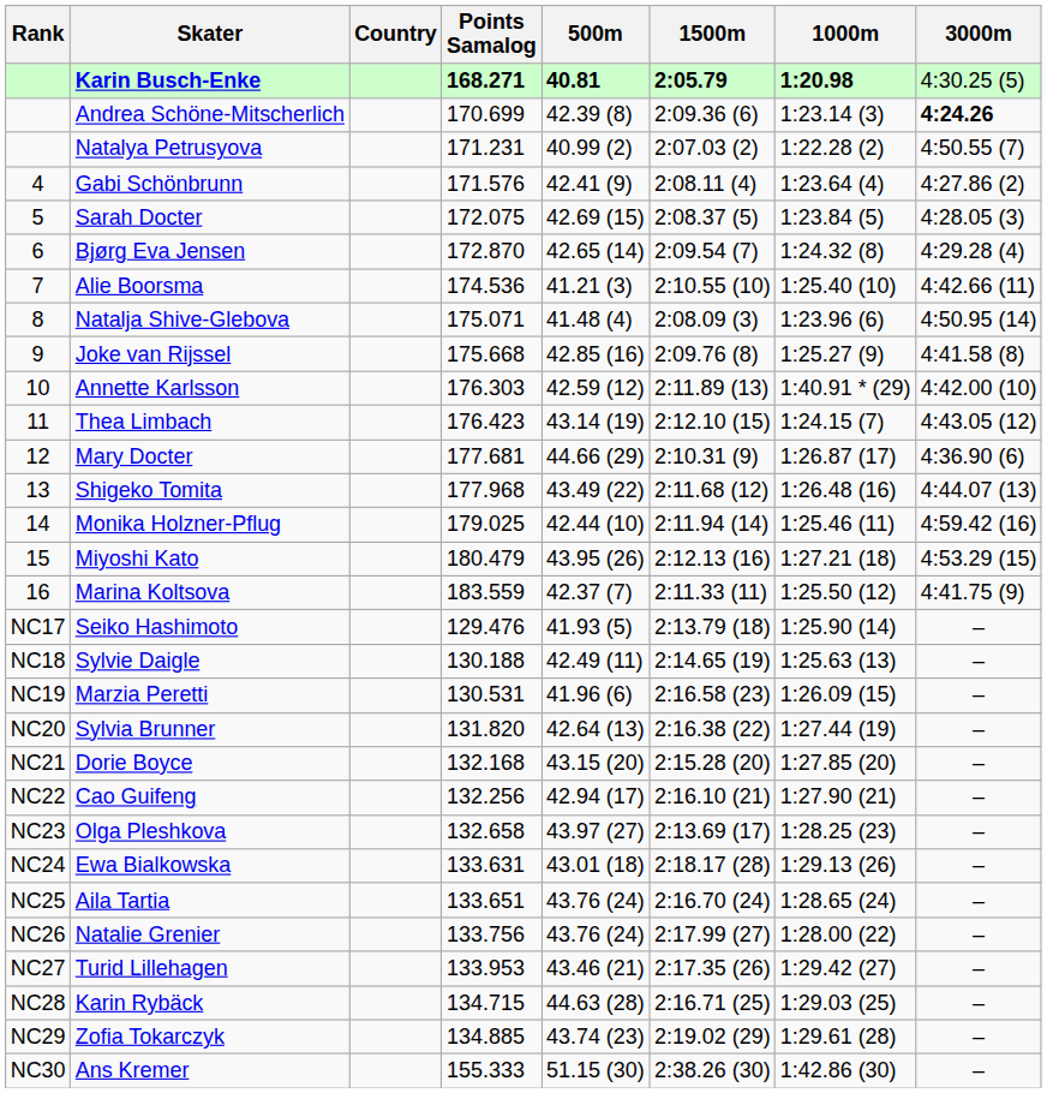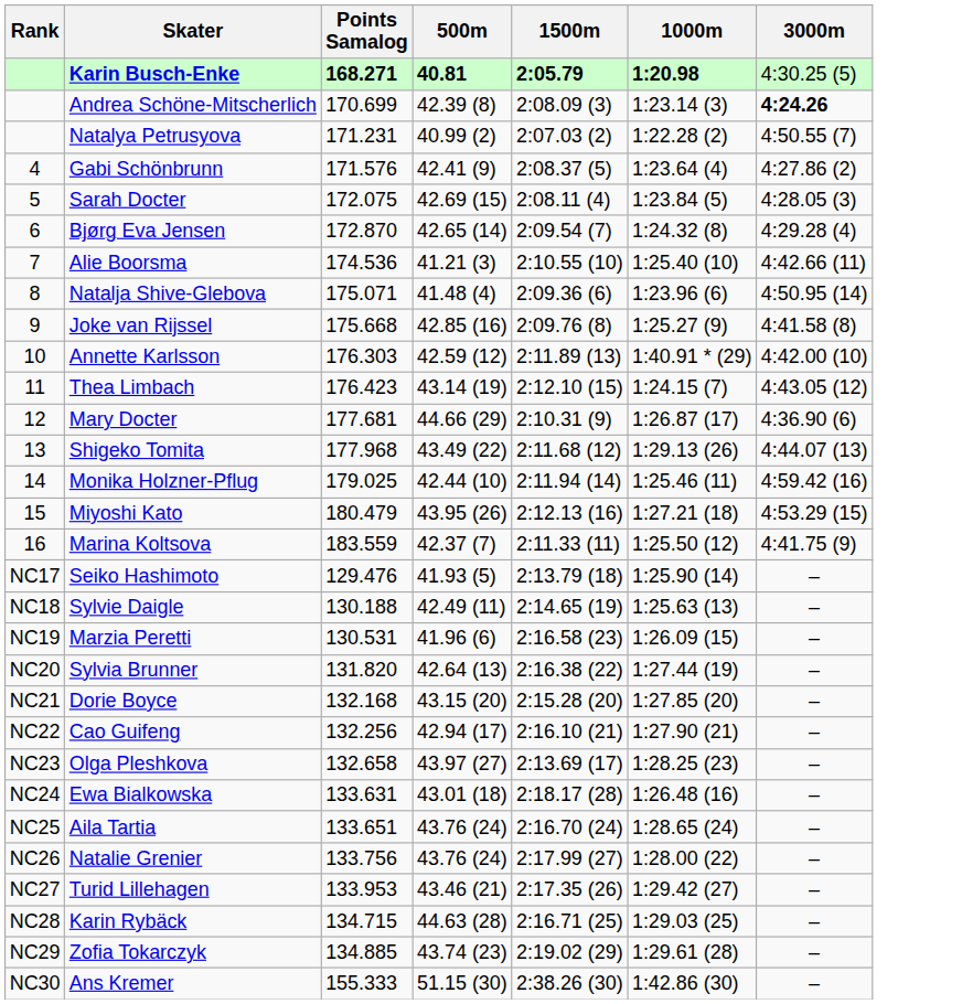 <table class="wikitable sortable" style="text-align:left">
 <tr>
 <th>Rank</th>
 <th>Skater</th>
-<th>Country</th>
 <th>Points <br> Samalog</th>
 <th>500m</th>
 <th>1500m</th>
 <th>1000m</th>
 <th>3000m</th>
 </tr>
 <tr bgcolor=ccffcc>
 <td style="text-align:center"></td>
 <td><strong><a href='#'>Karin Busch-Enke</a></strong></td>
-<td></td>
 <td><strong>168.271</strong></td>
 <td><strong>40.81</strong> </td>
 <td><strong>2:05.79</strong> </td>
 <td><strong>1:20.98</strong> </td>
 <td>4:30.25 (5)</td>
 </tr>
 <tr>
 <td style="text-align:center"></td>
 <td><a href='#'>Andrea Schöne-Mitscherlich</a></td>
-<td></td>
 <td>170.699</td>
 <td>42.39 (8)</td>
-<td>2:09.36 (6)</td>
+<td>2:08.09 (3)</td>
 <td>1:23.14 (3)</td>
 <td><strong>4:24.26</strong> </td>
 </tr>
 <tr>
 <td style="text-align:center"></td>
 <td><a href='#'>Natalya Petrusyova</a></td>
-<td></td>
 <td>171.231</td>
 <td>40.99 (2)</td>
 <td>2:07.03 (2)</td>
 <td>1:22.28 (2)</td>
 <td>4:50.55 (7)</td>
 </tr>
 <tr>
 <td style="text-align:center">4</td>
 <td><a href='#'>Gabi Schönbrunn</a></td>
-<td></td>
 <td>171.576</td>
 <td>42.41 (9)</td>
-<td>2:08.11 (4)</td>
+<td>2:08.37 (5)</td>
 <td>1:23.64 (4)</td>
 <td>4:27.86 (2)</td>
 </tr>
 <tr>
 <td style="text-align:center">5</td>
 <td><a href='#'>Sarah Docter</a></td>
-<td></td>
 <td>172.075</td>
 <td>42.69 (15)</td>
-<td>2:08.37 (5)</td>
+<td>2:08.11 (4)</td>
 <td>1:23.84 (5)</td>
 <td>4:28.05 (3)</td>
 </tr>
 <tr>
 <td style="text-align:center">6</td>
 <td><a href='#'>Bjørg Eva Jensen</a></td>
-<td></td>
 <td>172.870</td>
 <td>42.65 (14)</td>
 <td>2:09.54 (7)</td>
 <td>1:24.32 (8)</td>
 <td>4:29.28 (4)</td>
 </tr>
 <tr>
 <td style="text-align:center">7</td>
 <td><a href='#'>Alie Boorsma</a></td>
-<td></td>
 <td>174.536</td>
 <td>41.21 (3)</td>
 <td>2:10.55 (10)</td>
 <td>1:25.40 (10)</td>
 <td>4:42.66 (11)</td>
 </tr>
 <tr>
 <td style="text-align:center">8</td>
 <td><a href='#'>Natalja Shive-Glebova</a></td>
-<td></td>
 <td>175.071</td>
 <td>41.48 (4)</td>
-<td>2:08.09 (3)</td>
+<td>2:09.36 (6)</td>
 <td>1:23.96 (6)</td>
 <td>4:50.95 (14)</td>
 </tr>
 <tr>
 <td style="text-align:center">9</td>
 <td><a href='#'>Joke van Rijssel</a></td>
-<td></td>
 <td>175.668</td>
 <td>42.85 (16)</td>
 <td>2:09.76 (8)</td>
 <td>1:25.27 (9)</td>
 <td>4:41.58 (8)</td>
 </tr>
 <tr>
 <td style="text-align:center">10</td>
 <td><a href='#'>Annette Karlsson</a></td>
-<td></td>
 <td>176.303</td>
 <td>42.59 (12)</td>
 <td>2:11.89 (13)</td>
 <td>1:40.91 * (29)</td>
 <td>4:42.00 (10)</td>
 </tr>
 <tr>
 <td style="text-align:center">11</td>
 <td><a href='#'>Thea Limbach</a></td>
-<td></td>
 <td>176.423</td>
 <td>43.14 (19)</td>
 <td>2:12.10 (15)</td>
 <td>1:24.15 (7)</td>
 <td>4:43.05 (12)</td>
 </tr>
 <tr>
 <td style="text-align:center">12</td>
 <td><a href='#'>Mary Docter</a></td>
-<td></td>
 <td>177.681</td>
 <td>44.66 (29)</td>
 <td>2:10.31 (9)</td>
 <td>1:26.87 (17)</td>
 <td>4:36.90 (6)</td>
 </tr>
 <tr>
 <td style="text-align:center">13</td>
 <td><a href='#'>Shigeko Tomita</a></td>
-<td></td>
 <td>177.968</td>
 <td>43.49 (22)</td>
 <td>2:11.68 (12)</td>
-<td>1:26.48 (16)</td>
+<td>1:29.13 (26)</td>
 <td>4:44.07 (13)</td>
 </tr>
 <tr>
 <td style="text-align:center">14</td>
 <td><a href='#'>Monika Holzner-Pflug</a></td>
-<td></td>
 <td>179.025</td>
 <td>42.44 (10)</td>
 <td>2:11.94 (14)</td>
 <td>1:25.46 (11)</td>
 <td>4:59.42 (16)</td>
 </tr>
 <tr>
 <td style="text-align:center">15</td>
 <td><a href='#'>Miyoshi Kato</a></td>
-<td></td>
 <td>180.479</td>
 <td>43.95 (26)</td>
 <td>2:12.13 (16)</td>
 <td>1:27.21 (18)</td>
 <td>4:53.29 (15)</td>
 </tr>
 <tr>
 <td style="text-align:center">16</td>
 <td><a href='#'>Marina Koltsova</a></td>
-<td></td>
 <td>183.559</td>
 <td>42.37 (7)</td>
 <td>2:11.33 (11)</td>
 <td>1:25.50 (12)</td>
 <td>4:41.75 (9)</td>
 </tr>
 <tr>
 <td style="text-align:center">NC17</td>
 <td><a href='#'>Seiko Hashimoto</a></td>
-<td></td>
 <td>129.476</td>
 <td>41.93 (5)</td>
 <td>2:13.79 (18)</td>
 <td>1:25.90 (14)</td>
 <td style="text-align:center">–</td>
 </tr>
 <tr>
 <td style="text-align:center">NC18</td>
 <td><a href='#'>Sylvie Daigle</a></td>
-<td></td>
 <td>130.188</td>
 <td>42.49 (11)</td>
 <td>2:14.65 (19)</td>
 <td>1:25.63 (13)</td>
 <td style="text-align:center">–</td>
 </tr>
 <tr>
 <td style="text-align:center">NC19</td>
 <td><a href='#'>Marzia Peretti</a></td>
-<td></td>
 <td>130.531</td>
 <td>41.96 (6)</td>
 <td>2:16.58 (23)</td>
 <td>1:26.09 (15)</td>
 <td style="text-align:center">–</td>
 </tr>
 <tr>
 <td style="text-align:center">NC20</td>
 <td><a href='#'>Sylvia Brunner</a></td>
-<td></td>
 <td>131.820</td>
 <td>42.64 (13)</td>
 <td>2:16.38 (22)</td>
 <td>1:27.44 (19)</td>
 <td style="text-align:center">–</td>
 </tr>
 <tr>
 <td style="text-align:center">NC21</td>
 <td><a href='#'>Dorie Boyce</a></td>
-<td></td>
 <td>132.168</td>
 <td>43.15 (20)</td>
 <td>2:15.28 (20)</td>
 <td>1:27.85 (20)</td>
 <td style="text-align:center">–</td>
 </tr>
 <tr>
 <td style="text-align:center">NC22</td>
 <td><a href='#'>Cao Guifeng</a></td>
-<td></td>
 <td>132.256</td>
 <td>42.94 (17)</td>
 <td>2:16.10 (21)</td>
 <td>1:27.90 (21)</td>
 <td style="text-align:center">–</td>
 </tr>
 <tr>
 <td style="text-align:center">NC23</td>
 <td><a href='#'>Olga Pleshkova</a></td>
-<td></td>
 <td>132.658</td>
 <td>43.97 (27)</td>
 <td>2:13.69 (17)</td>
 <td>1:28.25 (23)</td>
 <td style="text-align:center">–</td>
 </tr>
 <tr>
 <td style="text-align:center">NC24</td>
 <td><a href='#'>Ewa Bialkowska</a></td>
-<td></td>
 <td>133.631</td>
 <td>43.01 (18)</td>
 <td>2:18.17 (28)</td>
-<td>1:29.13 (26)</td>
+<td>1:26.48 (16)</td>
 <td style="text-align:center">–</td>
 </tr>
 <tr>
 <td style="text-align:center">NC25</td>
 <td><a href='#'>Aila Tartia</a></td>
-<td></td>
 <td>133.651</td>
 <td>43.76 (24)</td>
 <td>2:16.70 (24)</td>
 <td>1:28.65 (24)</td>
 <td style="text-align:center">–</td>
 </tr>
 <tr>
 <td style="text-align:center">NC26</td>
 <td><a href='#'>Natalie Grenier</a></td>
-<td></td>
 <td>133.756</td>
 <td>43.76 (24)</td>
 <td>2:17.99 (27)</td>
 <td>1:28.00 (22)</td>
 <td style="text-align:center">–</td>
 </tr>
 <tr>
 <td style="text-align:center">NC27</td>
 <td><a href='#'>Turid Lillehagen</a></td>
-<td></td>
 <td>133.953</td>
 <td>43.46 (21)</td>
 <td>2:17.35 (26)</td>
 <td>1:29.42 (27)</td>
 <td style="text-align:center">–</td>
 </tr>
 <tr>
 <td style="text-align:center">NC28</td>
 <td><a href='#'>Karin Rybäck</a></td>
-<td></td>
 <td>134.715</td>
 <td>44.63 (28)</td>
 <td>2:16.71 (25)</td>
 <td>1:29.03 (25)</td>
 <td style="text-align:center">–</td>
 </tr>
 <tr>
 <td style="text-align:center">NC29</td>
 <td><a href='#'>Zofia Tokarczyk</a></td>
-<td></td>
 <td>134.885</td>
 <td>43.74 (23)</td>
 <td>2:19.02 (29)</td>
 <td>1:29.61 (28)</td>
 <td style="text-align:center">–</td>
 </tr>
 <tr>
 <td style="text-align:center">NC30</td>
 <td><a href='#'>Ans Kremer</a></td>
-<td></td>
 <td>155.333</td>
 <td>51.15 (30)</td>
 <td>2:38.26 (30)</td>
 <td>1:42.86 (30)</td>
 <td style="text-align:center">–</td>
 </tr>
 </table>
